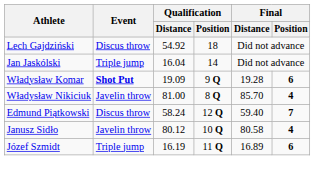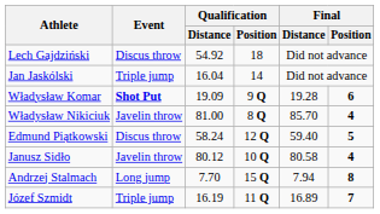 <table class=wikitable style="font-size:90%">
 <tr>
 <th rowspan="2">Athlete</th>
 <th rowspan="2">Event</th>
 <th colspan="2">Qualification</th>
 <th colspan="2">Final</th>
 </tr>
 <tr style="font-size:95%">
 <th>Distance</th>
 <th>Position</th>
 <th>Distance</th>
 <th>Position</th>
 </tr>
 <tr align=center>
 <td align=left><a href='#'>Lech Gajdziński</a></td>
 <td align=left><a href='#'>Discus throw</a></td>
 <td>54.92</td>
 <td>18</td>
 <td colspan=2>Did not advance</td>
 </tr>
 <tr align=center>
 <td align=left><a href='#'>Jan Jaskólski</a></td>
 <td align=left><a href='#'>Triple jump</a></td>
 <td>16.04</td>
 <td>14</td>
 <td colspan=2>Did not advance</td>
 </tr>
 <tr align=center>
 <td align=left><a href='#'>Władysław Komar</a></td>
 <td align=left><strong><a href='#'>Shot Put</a></strong></td>
 <td>19.09</td>
 <td>9 <strong>Q</strong></td>
 <td>19.28</td>
 <td><strong>6</strong></td>
 </tr>
 <tr align=center>
 <td align=left><a href='#'>Władysław Nikiciuk</a></td>
 <td align=left><a href='#'>Javelin throw</a></td>
 <td>81.00</td>
 <td>8 <strong>Q</strong></td>
 <td>85.70</td>
 <td><strong>4</strong></td>
 </tr>
 <tr align=center>
 <td align=left><a href='#'>Edmund Piątkowski</a></td>
 <td align=left><a href='#'>Discus throw</a></td>
 <td>58.24</td>
 <td>12 <strong>Q</strong></td>
 <td>59.40</td>
-<td><strong>7</strong></td>
+<td><strong>5</strong></td>
 </tr>
 <tr align=center>
 <td align=left><a href='#'>Janusz Sidło</a></td>
 <td align=left><a href='#'>Javelin throw</a></td>
 <td>80.12</td>
 <td>10 <strong>Q</strong></td>
 <td>80.58</td>
 <td><strong>4</strong></td>
 </tr>
 <tr align=center>
+<td align=left><a href='#'>Andrzej Stalmach</a></td>
+<td align=left><a href='#'>Long jump</a></td>
+<td>7.70</td>
+<td>15 <strong>Q</strong></td>
+<td>7.94</td>
+<td><strong>8</strong></td>
+</tr>
+<tr align=center>
 <td align=left><a href='#'>Józef Szmidt</a></td>
 <td align=left><a href='#'>Triple jump</a></td>
 <td>16.19</td>
 <td>11 <strong>Q</strong></td>
 <td>16.89</td>
-<td><strong>6</strong></td>
+<td><strong>7</strong></td>
 </tr>
 </table>
